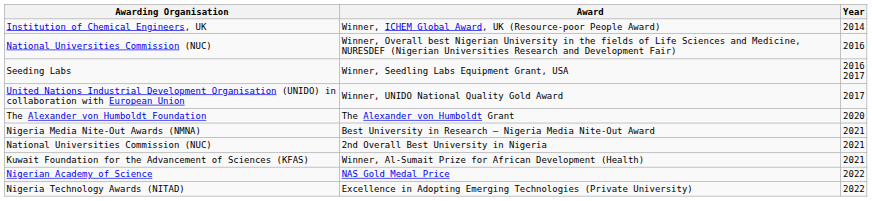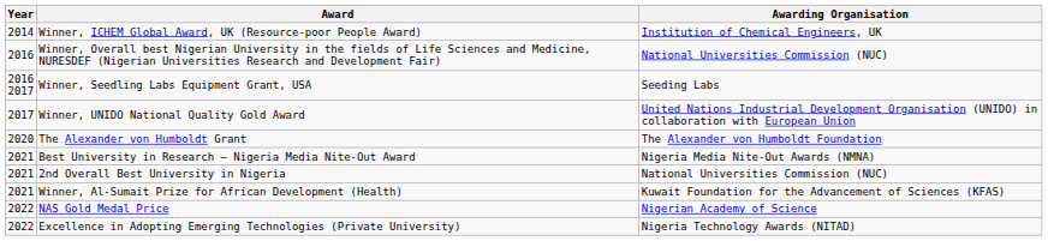 <table class="wikitable">
 <tr>
+<th>Year</th>
+<th>Award</th>
 <th>Awarding Organisation</th>
-<th>Award</th>
-<th>Year</th>
 </tr>
 <tr>
+<td>2014</td>
+<td>Winner, <a href='#'>ICHEM Global Award</a>, UK (Resource-poor People Award)</td>
 <td><a href='#'>Institution of Chemical Engineers</a>, UK</td>
-<td>Winner, <a href='#'>ICHEM Global Award</a>, UK (Resource-poor People Award)</td>
-<td>2014</td>
 </tr>
 <tr>
+<td>2016</td>
+<td>Winner, Overall best Nigerian University in the fields of Life Sciences and Medicine, NURESDEF (Nigerian Universities Research and Development Fair)</td>
 <td><a href='#'>National Universities Commission</a> (NUC)</td>
-<td>Winner, Overall best Nigerian University in the fields of Life Sciences and Medicine, NURESDEF (Nigerian Universities Research and Development Fair)</td>
-<td>2016</td>
 </tr>
 <tr>
+<td>2016<br>2017</td>
+<td>Winner, Seedling Labs Equipment Grant, USA</td>
 <td>Seeding Labs</td>
-<td>Winner, Seedling Labs Equipment Grant, USA</td>
-<td>2016<br>2017</td>
 </tr>
 <tr>
+<td>2017</td>
+<td>Winner, UNIDO National Quality Gold Award</td>
 <td><a href='#'>United Nations Industrial Development Organisation</a> (UNIDO) in collaboration with <a href='#'>European Union</a></td>
-<td>Winner, UNIDO National Quality Gold Award</td>
-<td>2017</td>
 </tr>
 <tr>
+<td>2020</td>
+<td>The <a href='#'>Alexander von Humboldt</a> Grant</td>
 <td>The <a href='#'>Alexander von Humboldt Foundation</a></td>
-<td>The <a href='#'>Alexander von Humboldt</a> Grant</td>
-<td>2020</td>
 </tr>
 <tr>
+<td>2021</td>
+<td>Best University in Research – Nigeria Media Nite-Out Award</td>
 <td>Nigeria Media Nite-Out Awards (NMNA)</td>
-<td>Best University in Research – Nigeria Media Nite-Out Award</td>
-<td>2021</td>
 </tr>
 <tr>
+<td>2021</td>
+<td>2nd Overall Best University in Nigeria</td>
 <td>National Universities Commission (NUC)</td>
-<td>2nd Overall Best University in Nigeria</td>
-<td>2021</td>
 </tr>
 <tr>
+<td>2021</td>
+<td>Winner, Al-Sumait Prize for African Development (Health)</td>
 <td>Kuwait Foundation for the Advancement of Sciences (KFAS)</td>
-<td>Winner, Al-Sumait Prize for African Development (Health)</td>
-<td>2021</td>
 </tr>
 <tr>
+<td>2022</td>
+<td><a href='#'>NAS Gold Medal Price</a></td>
 <td><a href='#'>Nigerian Academy of Science</a></td>
-<td><a href='#'>NAS Gold Medal Price</a></td>
-<td>2022</td>
 </tr>
 <tr>
+<td>2022</td>
+<td>Excellence in Adopting Emerging Technologies (Private University)</td>
 <td>Nigeria Technology Awards (NITAD)</td>
-<td>Excellence in Adopting Emerging Technologies (Private University)</td>
-<td>2022</td>
 </tr>
 </table>
